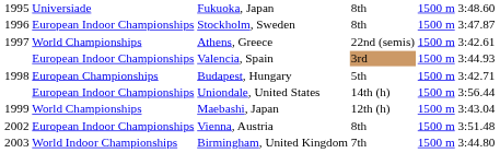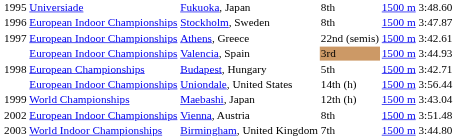 <table>
 <tr>
 <td>1995</td>
 <td><a href='#'>Universiade</a></td>
 <td><a href='#'>Fukuoka</a>, Japan</td>
 <td>8th</td>
 <td><a href='#'>1500 m</a></td>
 <td>3:48.60</td>
 </tr>
 <tr>
 <td>1996</td>
 <td><a href='#'>European Indoor Championships</a></td>
 <td><a href='#'>Stockholm</a>, Sweden</td>
 <td>8th</td>
 <td><a href='#'>1500 m</a></td>
 <td>3:47.87</td>
 </tr>
 <tr>
 <td>1997</td>
-<td><a href='#'>World Championships</a></td>
+<td><a href='#'>European Indoor Championships</a></td>
 <td><a href='#'>Athens</a>, Greece</td>
 <td>22nd (semis)</td>
 <td><a href='#'>1500 m</a></td>
 <td>3:42.61</td>
 </tr>
 <tr>
 <td rowspan=3>1998</td>
 <td><a href='#'>European Indoor Championships</a></td>
 <td><a href='#'>Valencia</a>, Spain</td>
 <td bgcolor=cc9966>3rd</td>
 <td><a href='#'>1500 m</a></td>
 <td>3:44.93</td>
 </tr>
 <tr>
 <td><a href='#'>European Championships</a></td>
 <td><a href='#'>Budapest</a>, Hungary</td>
 <td>5th</td>
 <td><a href='#'>1500 m</a></td>
 <td>3:42.71</td>
 </tr>
 <tr>
 <td><a href='#'>European Indoor Championships</a></td>
 <td><a href='#'>Uniondale</a>, United States</td>
 <td>14th (h)</td>
 <td><a href='#'>1500 m</a></td>
 <td>3:56.44</td>
 </tr>
 <tr>
 <td>1999</td>
 <td><a href='#'>World Championships</a></td>
 <td><a href='#'>Maebashi</a>, Japan</td>
 <td>12th (h)</td>
 <td><a href='#'>1500 m</a></td>
 <td>3:43.04</td>
 </tr>
 <tr>
 <td>2002</td>
 <td><a href='#'>European Indoor Championships</a></td>
 <td><a href='#'>Vienna</a>, Austria</td>
 <td>8th</td>
 <td><a href='#'>1500 m</a></td>
 <td>3:51.48</td>
 </tr>
 <tr>
 <td>2003</td>
 <td><a href='#'>World Indoor Championships</a></td>
 <td><a href='#'>Birmingham</a>, United Kingdom</td>
 <td>7th</td>
 <td><a href='#'>1500 m</a></td>
 <td>3:44.80</td>
 </tr>
 </table>
